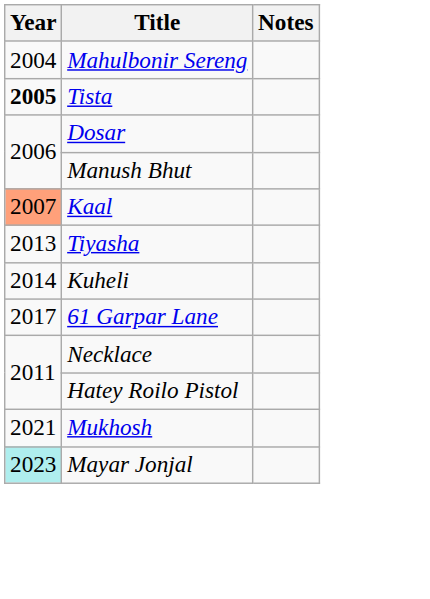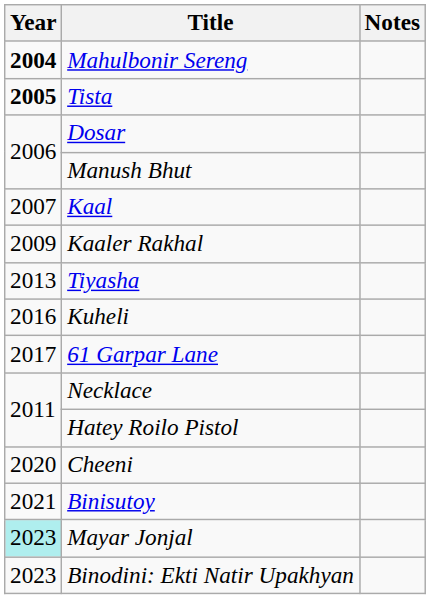 <table class="wikitable sortable">
 <tr>
 <th>Year</th>
 <th>Title</th>
 <th>Notes</th>
 </tr>
 <tr>
-<td>2004</td>
+<td><strong>2004</strong></td>
 <td><em><a href='#'>Mahulbonir Sereng</a></em></td>
 <td></td>
 </tr>
 <tr>
 <td><strong>2005</strong></td>
 <td><em><a href='#'>Tista</a></em></td>
 <td></td>
 </tr>
 <tr>
 <td rowspan="2">2006</td>
 <td><em><a href='#'>Dosar</a></em></td>
 <td></td>
 </tr>
 <tr>
 <td><em>Manush Bhut</em></td>
 <td></td>
 </tr>
 <tr>
-<td style="background: lightsalmon;">2007</td>
+<td>2007</td>
 <td><em><a href='#'>Kaal</a></em></td>
+<td></td>
+</tr>
+<tr>
+<td>2009</td>
+<td><em>Kaaler Rakhal</em></td>
 <td></td>
 </tr>
 <tr>
 <td>2013</td>
 <td><em><a href='#'>Tiyasha</a></em></td>
 <td></td>
 </tr>
 <tr>
-<td>2014</td>
+<td>2016</td>
 <td><em>Kuheli</em></td>
 <td></td>
 </tr>
 <tr>
 <td>2017</td>
 <td><em><a href='#'>61 Garpar Lane</a></em></td>
 <td></td>
 </tr>
 <tr>
 <td rowspan="2">2011</td>
 <td><em>Necklace</em></td>
 <td></td>
 </tr>
 <tr>
 <td><em>Hatey Roilo Pistol</em></td>
 <td></td>
 </tr>
 <tr>
+<td>2020</td>
+<td><em>Cheeni</em></td>
+<td></td>
+</tr>
+<tr>
 <td>2021</td>
-<td><em><a href='#'>Mukhosh</a></em></td>
+<td><em><a href='#'>Binisutoy</a></em></td>
 <td></td>
 </tr>
 <tr>
 <td style="background: paleturquoise;">2023</td>
 <td><em>Mayar Jonjal</em></td>
 <td></td>
 </tr>
+<tr>
+<td>2023</td>
+<td><em>Binodini: Ekti Natir Upakhyan</em></td>
+<td></td>
+</tr>
 </table>
